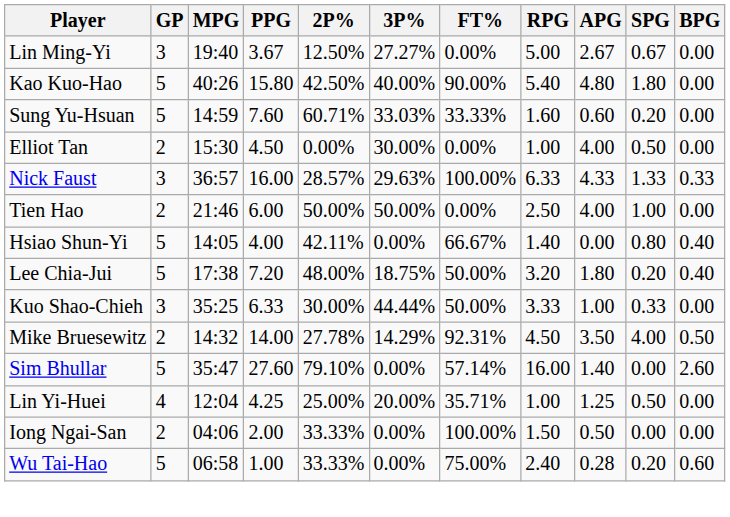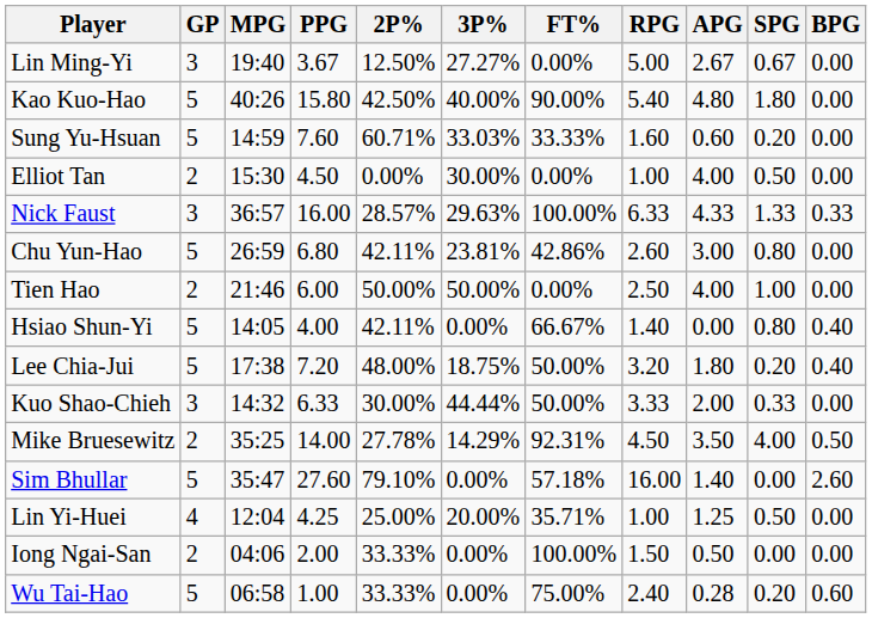 <table class="wikitable">
 <tr>
 <th>Player</th>
 <th>GP</th>
 <th>MPG</th>
 <th>PPG</th>
 <th>2P%</th>
 <th>3P%</th>
 <th>FT%</th>
 <th>RPG</th>
 <th>APG</th>
 <th>SPG</th>
 <th>BPG</th>
 </tr>
 <tr>
 <td>Lin Ming-Yi</td>
 <td>3</td>
 <td>19:40</td>
 <td>3.67</td>
 <td>12.50%</td>
 <td>27.27%</td>
 <td>0.00%</td>
 <td>5.00</td>
 <td>2.67</td>
 <td>0.67</td>
 <td>0.00</td>
 </tr>
 <tr>
 <td>Kao Kuo-Hao</td>
 <td>5</td>
 <td>40:26</td>
 <td>15.80</td>
 <td>42.50%</td>
 <td>40.00%</td>
 <td>90.00%</td>
 <td>5.40</td>
 <td>4.80</td>
 <td>1.80</td>
 <td>0.00</td>
 </tr>
 <tr>
 <td>Sung Yu-Hsuan</td>
 <td>5</td>
 <td>14:59</td>
 <td>7.60</td>
 <td>60.71%</td>
 <td>33.03%</td>
 <td>33.33%</td>
 <td>1.60</td>
 <td>0.60</td>
 <td>0.20</td>
 <td>0.00</td>
 </tr>
 <tr>
 <td>Elliot Tan</td>
 <td>2</td>
 <td>15:30</td>
 <td>4.50</td>
 <td>0.00%</td>
 <td>30.00%</td>
 <td>0.00%</td>
 <td>1.00</td>
 <td>4.00</td>
 <td>0.50</td>
 <td>0.00</td>
 </tr>
 <tr>
 <td><a href='#'>Nick Faust</a></td>
 <td>3</td>
 <td>36:57</td>
 <td>16.00</td>
 <td>28.57%</td>
 <td>29.63%</td>
 <td>100.00%</td>
 <td>6.33</td>
 <td>4.33</td>
 <td>1.33</td>
 <td>0.33</td>
 </tr>
 <tr>
+<td>Chu Yun-Hao</td>
+<td>5</td>
+<td>26:59</td>
+<td>6.80</td>
+<td>42.11%</td>
+<td>23.81%</td>
+<td>42.86%</td>
+<td>2.60</td>
+<td>3.00</td>
+<td>0.80</td>
+<td>0.00</td>
+</tr>
+<tr>
 <td>Tien Hao</td>
 <td>2</td>
 <td>21:46</td>
 <td>6.00</td>
 <td>50.00%</td>
 <td>50.00%</td>
 <td>0.00%</td>
 <td>2.50</td>
 <td>4.00</td>
 <td>1.00</td>
 <td>0.00</td>
 </tr>
 <tr>
 <td>Hsiao Shun-Yi</td>
 <td>5</td>
 <td>14:05</td>
 <td>4.00</td>
 <td>42.11%</td>
 <td>0.00%</td>
 <td>66.67%</td>
 <td>1.40</td>
 <td>0.00</td>
 <td>0.80</td>
 <td>0.40</td>
 </tr>
 <tr>
 <td>Lee Chia-Jui</td>
 <td>5</td>
 <td>17:38</td>
 <td>7.20</td>
 <td>48.00%</td>
 <td>18.75%</td>
 <td>50.00%</td>
 <td>3.20</td>
 <td>1.80</td>
 <td>0.20</td>
 <td>0.40</td>
 </tr>
 <tr>
 <td>Kuo Shao-Chieh</td>
 <td>3</td>
-<td>35:25</td>
+<td>14:32</td>
 <td>6.33</td>
 <td>30.00%</td>
 <td>44.44%</td>
 <td>50.00%</td>
 <td>3.33</td>
-<td>1.00</td>
+<td>2.00</td>
 <td>0.33</td>
 <td>0.00</td>
 </tr>
 <tr>
 <td>Mike Bruesewitz</td>
 <td>2</td>
-<td>14:32</td>
+<td>35:25</td>
 <td>14.00</td>
 <td>27.78%</td>
 <td>14.29%</td>
 <td>92.31%</td>
 <td>4.50</td>
 <td>3.50</td>
 <td>4.00</td>
 <td>0.50</td>
 </tr>
 <tr>
 <td><a href='#'>Sim Bhullar</a></td>
 <td>5</td>
 <td>35:47</td>
 <td>27.60</td>
 <td>79.10%</td>
 <td>0.00%</td>
-<td>57.14%</td>
+<td>57.18%</td>
 <td>16.00</td>
 <td>1.40</td>
 <td>0.00</td>
 <td>2.60</td>
 </tr>
 <tr>
 <td>Lin Yi-Huei</td>
 <td>4</td>
 <td>12:04</td>
 <td>4.25</td>
 <td>25.00%</td>
 <td>20.00%</td>
 <td>35.71%</td>
 <td>1.00</td>
 <td>1.25</td>
 <td>0.50</td>
 <td>0.00</td>
 </tr>
 <tr>
 <td>Iong Ngai-San</td>
 <td>2</td>
 <td>04:06</td>
 <td>2.00</td>
 <td>33.33%</td>
 <td>0.00%</td>
 <td>100.00%</td>
 <td>1.50</td>
 <td>0.50</td>
 <td>0.00</td>
 <td>0.00</td>
 </tr>
 <tr>
 <td><a href='#'>Wu Tai-Hao</a></td>
 <td>5</td>
 <td>06:58</td>
 <td>1.00</td>
 <td>33.33%</td>
 <td>0.00%</td>
 <td>75.00%</td>
 <td>2.40</td>
 <td>0.28</td>
 <td>0.20</td>
 <td>0.60</td>
 </tr>
 </table>
